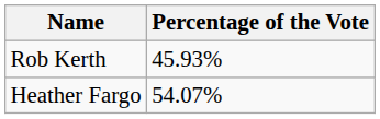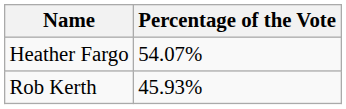 <table class="wikitable">
 <tr>
 <th>Name</th>
 <th>Percentage of the Vote</th>
 </tr>
 <tr>
+<td>Heather Fargo</td>
+<td>54.07%</td>
+</tr>
+<tr>
 <td>Rob Kerth</td>
 <td>45.93%</td>
 </tr>
-<tr>
-<td>Heather Fargo</td>
-<td>54.07%</td>
-</tr>
 </table>
